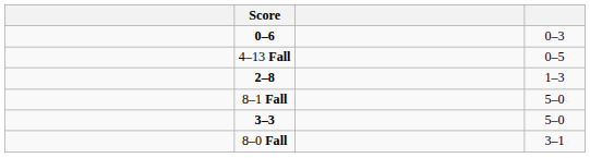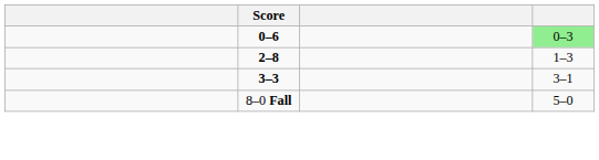 <table class="wikitable" style="text-align: center; ">
 <tr>
 <th align="right" width="270"></th>
 <th width="65">Score</th>
 <th align="left" width="270"></th>
 <th width="65"></th>
 </tr>
 <tr>
 <td align="left"></td>
 <td><strong>0–6</strong></td>
 <td align="left"><strong></strong></td>
-<td>0–3 <strong></strong></td>
-</tr>
-<tr>
-<td align="left"></td>
-<td>4–13 <strong>Fall</strong></td>
-<td align="left"><strong></strong></td>
-<td>0–5 <strong></strong></td>
+<td style="background: lightgreen;">0–3 <strong></strong></td>
 </tr>
 <tr>
 <td align="left"></td>
 <td><strong>2–8</strong></td>
 <td align="left"><strong></strong></td>
 <td>1–3 <strong></strong></td>
 </tr>
 <tr>
 <td align="left"><strong></strong></td>
-<td>8–1 <strong>Fall</strong></td>
-<td align="left"></td>
-<td>5–0 <strong></strong></td>
-</tr>
-<tr>
-<td align="left"><strong></strong></td>
 <td><strong>3–3</strong></td>
 <td align="left"></td>
-<td>5–0 <strong></strong></td>
+<td>3–1 <strong></strong></td>
 </tr>
 <tr>
 <td align="left"><strong></strong></td>
 <td>8–0 <strong>Fall</strong></td>
 <td align="left"></td>
-<td>3–1 <strong></strong></td>
+<td>5–0 <strong></strong></td>
 </tr>
 </table>
